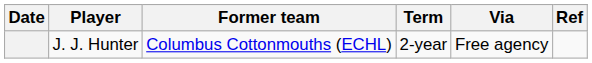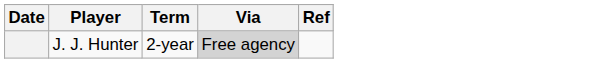 <table class="wikitable plainrowheaders">
 <tr style="background:#ddd; text-align:center;">
 <th>Date</th>
 <th>Player</th>
-<th>Former team</th>
 <th>Term</th>
 <th>Via</th>
 <th>Ref</th>
 </tr>
 <tr>
 <th scope="row"></th>
 <td>J. J. Hunter</td>
-<td><a href='#'>Columbus Cottonmouths</a> (<a href='#'>ECHL</a>)</td>
 <td>2-year</td>
-<td>Free agency</td>
+<td style="background: lightgrey;">Free agency</td>
 <td></td>
 </tr>
 </table>
